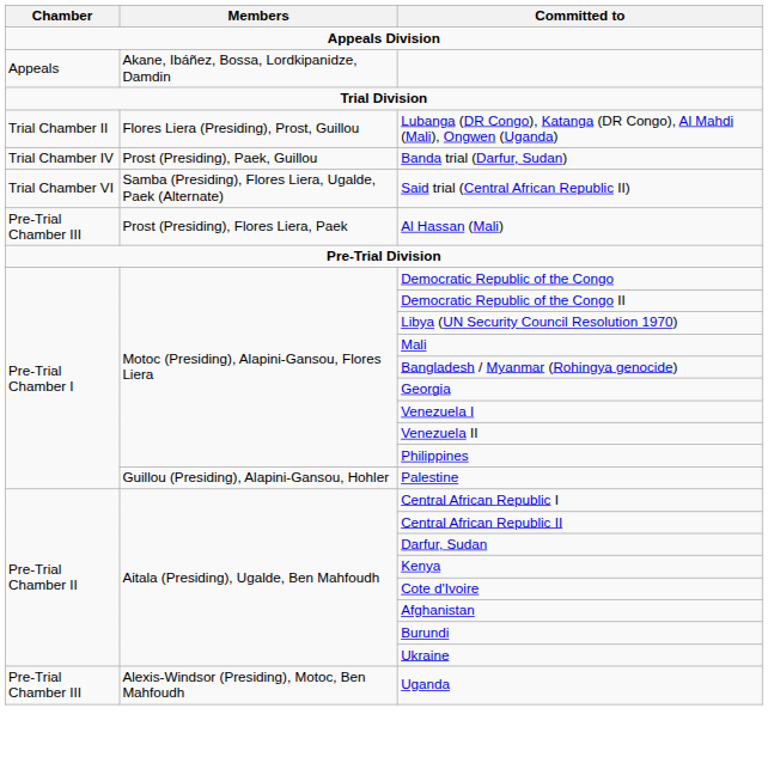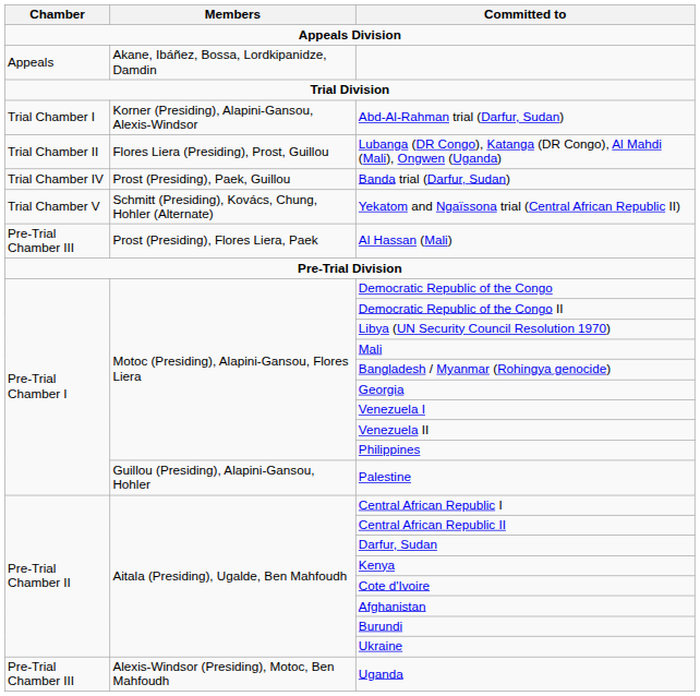 <table class="wikitable">
 <tr>
 <th>Chamber</th>
 <th>Members</th>
 <th>Committed to</th>
 </tr>
 <tr>
 <td colspan=3 align=center><strong>Appeals Division</strong></td>
 </tr>
 <tr>
 <td>Appeals</td>
 <td>Akane, Ibáñez, Bossa, Lordkipanidze, Damdin</td>
 <td></td>
 </tr>
 <tr>
 <td colspan=3 align=center><strong>Trial Division</strong></td>
 </tr>
 <tr>
+<td>Trial Chamber I</td>
+<td>Korner (Presiding), Alapini-Gansou, Alexis-Windsor</td>
+<td><a href='#'>Abd-Al-Rahman</a> trial (<a href='#'>Darfur, Sudan</a>)</td>
+</tr>
+<tr>
 <td>Trial Chamber II</td>
 <td>Flores Liera (Presiding), Prost, Guillou</td>
 <td><a href='#'>Lubanga</a> (<a href='#'>DR Congo</a>), <a href='#'>Katanga</a> (DR Congo), <a href='#'>Al Mahdi</a> (<a href='#'>Mali</a>), <a href='#'>Ongwen</a> (<a href='#'>Uganda</a>)</td>
 </tr>
 <tr>
 <td>Trial Chamber IV</td>
 <td>Prost (Presiding), Paek, Guillou</td>
 <td><a href='#'>Banda</a> trial (<a href='#'>Darfur, Sudan</a>)</td>
 </tr>
 <tr>
-<td>Trial Chamber VI</td>
-<td>Samba (Presiding), Flores Liera, Ugalde, Paek (Alternate)</td>
-<td><a href='#'>Said</a> trial (<a href='#'>Central African Republic</a> II)</td>
+<td>Trial Chamber V</td>
+<td>Schmitt (Presiding), Kovács, Chung, Hohler (Alternate)</td>
+<td><a href='#'>Yekatom</a> and <a href='#'>Ngaïssona</a> trial (<a href='#'>Central African Republic</a> II)</td>
 </tr>
 <tr>
 <td>Pre-Trial Chamber III</td>
 <td>Prost (Presiding), Flores Liera, Paek</td>
 <td><a href='#'>Al Hassan</a> (<a href='#'>Mali</a>)</td>
 </tr>
 <tr>
 <td colspan=3 align=center><strong>Pre-Trial Division</strong></td>
 </tr>
 <tr>
 <td rowspan="10">Pre-Trial Chamber I</td>
 <td rowspan="9">Motoc (Presiding), Alapini-Gansou, Flores Liera</td>
 <td><a href='#'>Democratic Republic of the Congo</a></td>
 </tr>
 <tr>
 <td><a href='#'>Democratic Republic of the Congo</a> II</td>
 </tr>
 <tr>
 <td><a href='#'>Libya</a> (<a href='#'>UN Security Council Resolution 1970</a>)</td>
 </tr>
 <tr>
 <td><a href='#'>Mali</a></td>
 </tr>
 <tr>
 <td><a href='#'>Bangladesh</a> / <a href='#'>Myanmar</a> (<a href='#'>Rohingya genocide</a>)</td>
 </tr>
 <tr>
 <td><a href='#'>Georgia</a></td>
 </tr>
 <tr>
 <td><a href='#'>Venezuela I</a></td>
 </tr>
 <tr>
 <td><a href='#'>Venezuela</a> II</td>
 </tr>
 <tr>
 <td><a href='#'>Philippines</a></td>
 </tr>
 <tr>
 <td>Guillou (Presiding), Alapini-Gansou, Hohler</td>
 <td><a href='#'>Palestine</a></td>
 </tr>
 <tr>
 <td rowspan="8">Pre-Trial Chamber II</td>
 <td rowspan="8">Aitala (Presiding), Ugalde, Ben Mahfoudh</td>
 <td><a href='#'>Central African Republic</a> I</td>
 </tr>
 <tr>
 <td><a href='#'>Central African Republic II</a></td>
 </tr>
 <tr>
 <td><a href='#'>Darfur, Sudan</a></td>
 </tr>
 <tr>
 <td><a href='#'>Kenya</a></td>
 </tr>
 <tr>
 <td><a href='#'>Cote d'Ivoire</a></td>
 </tr>
 <tr>
 <td><a href='#'>Afghanistan</a></td>
 </tr>
 <tr>
 <td><a href='#'>Burundi</a></td>
 </tr>
 <tr>
 <td><a href='#'>Ukraine</a></td>
 </tr>
 <tr>
 <td>Pre-Trial Chamber III</td>
 <td>Alexis-Windsor (Presiding), Motoc, Ben Mahfoudh</td>
 <td><a href='#'>Uganda</a></td>
 </tr>
 </table>
